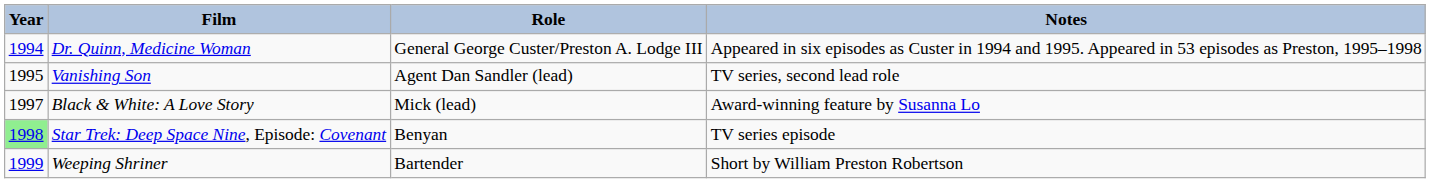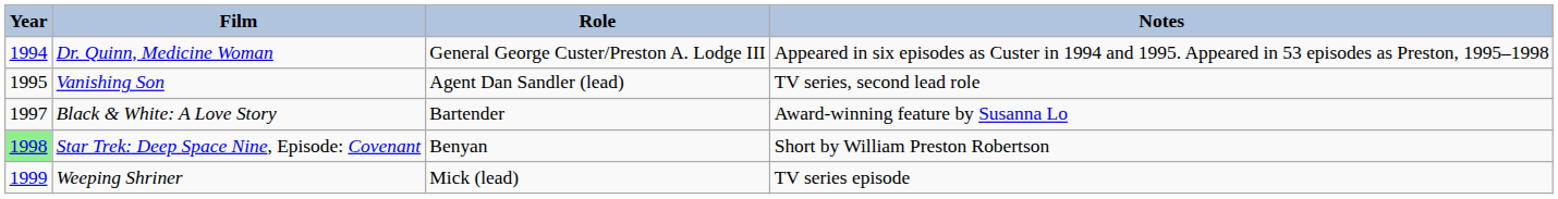 <table class="wikitable" style="font-size:90%;">
 <tr>
 <th style="background:#B0C4DE;">Year</th>
 <th style="background:#B0C4DE;">Film</th>
 <th style="background:#B0C4DE;">Role</th>
 <th style="background:#B0C4DE;">Notes</th>
 </tr>
 <tr>
 <td><a href='#'>1994</a></td>
 <td><em><a href='#'>Dr. Quinn, Medicine Woman</a></em></td>
 <td>General George Custer/Preston A. Lodge III</td>
 <td>Appeared in six episodes as Custer in 1994 and 1995. Appeared in 53 episodes as Preston, 1995–1998</td>
 </tr>
 <tr>
 <td>1995</td>
 <td><em><a href='#'>Vanishing Son</a></em></td>
 <td>Agent Dan Sandler (lead)</td>
 <td>TV series, second lead role</td>
 </tr>
 <tr>
 <td>1997</td>
 <td><em>Black & White: A Love Story</em></td>
-<td>Mick (lead)</td>
+<td>Bartender</td>
 <td>Award-winning feature by <a href='#'>Susanna Lo</a></td>
 </tr>
 <tr>
 <td style="background: lightgreen;"><a href='#'>1998</a></td>
 <td><em><a href='#'>Star Trek: Deep Space Nine</a></em>, Episode: <em><a href='#'>Covenant</a></em></td>
 <td>Benyan</td>
-<td>TV series episode</td>
+<td>Short by William Preston Robertson</td>
 </tr>
 <tr>
 <td><a href='#'>1999</a></td>
 <td><em>Weeping Shriner</em></td>
-<td>Bartender</td>
-<td>Short by William Preston Robertson</td>
+<td>Mick (lead)</td>
+<td>TV series episode</td>
 </tr>
 </table>
